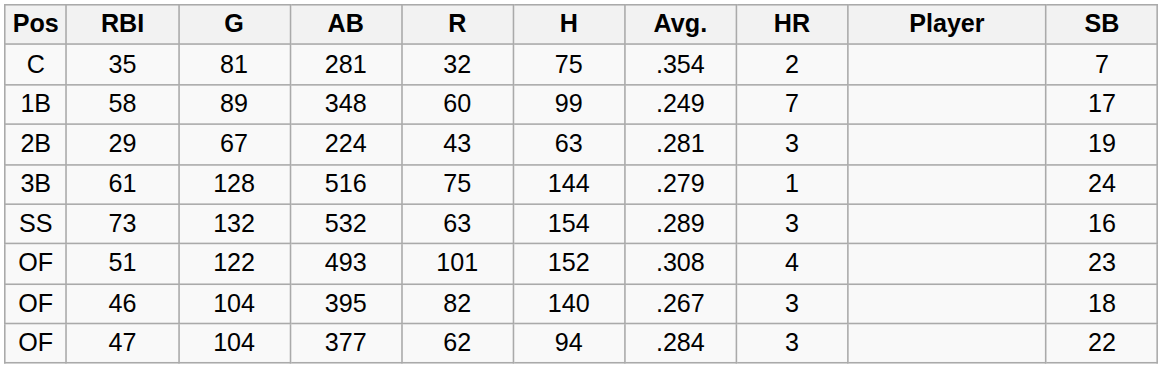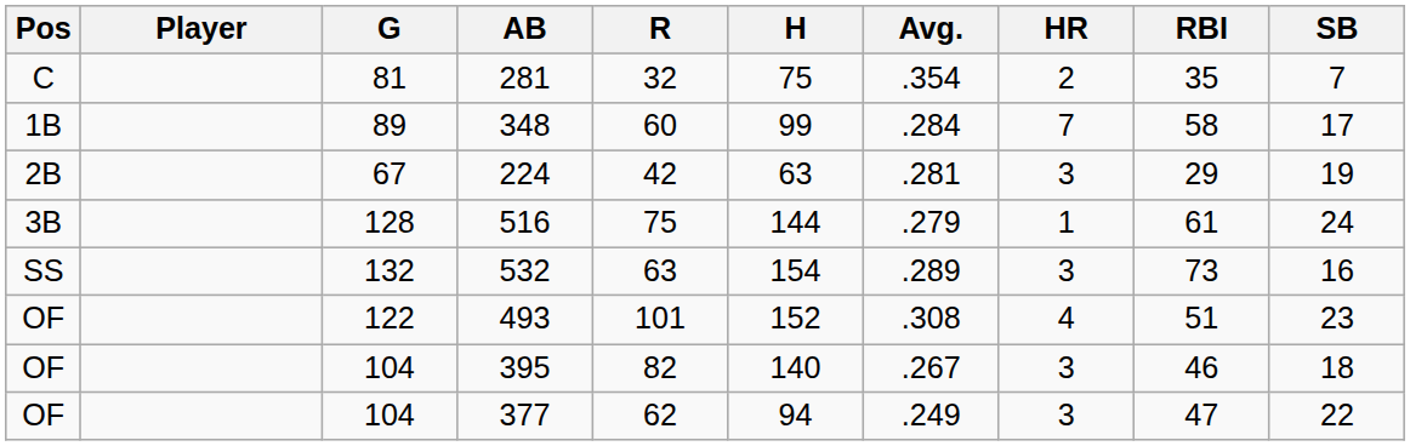 <table class="wikitable sortable">
 <tr>
 <th bgcolor="#DDDDFF" width="5%">Pos</th>
-<th bgcolor="#DDDDFF" width="9%">RBI</th>
+<th bgcolor="#DDDDFF" width="16%">Player</th>
 <th bgcolor="#DDDDFF" width="9%">G</th>
 <th bgcolor="#DDDDFF" width="9%">AB</th>
 <th bgcolor="#DDDDFF" width="9%">R</th>
 <th bgcolor="#DDDDFF" width="9%">H</th>
 <th bgcolor="#DDDDFF" width="9%">Avg.</th>
 <th bgcolor="#DDDDFF" width="9%">HR</th>
-<th bgcolor="#DDDDFF" width="16%">Player</th>
+<th bgcolor="#DDDDFF" width="9%">RBI</th>
 <th bgcolor="#DDDDFF" width="9%">SB</th>
 </tr>
 <tr align="center">
 <td>C</td>
-<td>35</td>
+<td></td>
 <td>81</td>
 <td>281</td>
 <td>32</td>
 <td>75</td>
 <td>.354</td>
 <td>2</td>
-<td></td>
+<td>35</td>
 <td>7</td>
 </tr>
 <tr align="center">
 <td>1B</td>
-<td>58</td>
+<td></td>
 <td>89</td>
 <td>348</td>
 <td>60</td>
 <td>99</td>
-<td>.249</td>
+<td>.284</td>
 <td>7</td>
-<td></td>
+<td>58</td>
 <td>17</td>
 </tr>
 <tr align="center">
 <td>2B</td>
-<td>29</td>
+<td></td>
 <td>67</td>
 <td>224</td>
-<td>43</td>
+<td>42</td>
 <td>63</td>
 <td>.281</td>
 <td>3</td>
-<td></td>
+<td>29</td>
 <td>19</td>
 </tr>
 <tr align="center">
 <td>3B</td>
-<td>61</td>
+<td></td>
 <td>128</td>
 <td>516</td>
 <td>75</td>
 <td>144</td>
 <td>.279</td>
 <td>1</td>
-<td></td>
+<td>61</td>
 <td>24</td>
 </tr>
 <tr align="center">
 <td>SS</td>
-<td>73</td>
+<td></td>
 <td>132</td>
 <td>532</td>
 <td>63</td>
 <td>154</td>
 <td>.289</td>
 <td>3</td>
-<td></td>
+<td>73</td>
 <td>16</td>
 </tr>
 <tr align="center">
 <td>OF</td>
-<td>51</td>
+<td></td>
 <td>122</td>
 <td>493</td>
 <td>101</td>
 <td>152</td>
 <td>.308</td>
 <td>4</td>
-<td></td>
+<td>51</td>
 <td>23</td>
 </tr>
 <tr align="center">
 <td>OF</td>
-<td>46</td>
+<td></td>
 <td>104</td>
 <td>395</td>
 <td>82</td>
 <td>140</td>
 <td>.267</td>
 <td>3</td>
-<td></td>
+<td>46</td>
 <td>18</td>
 </tr>
 <tr align="center">
 <td>OF</td>
-<td>47</td>
+<td></td>
 <td>104</td>
 <td>377</td>
 <td>62</td>
 <td>94</td>
-<td>.284</td>
+<td>.249</td>
 <td>3</td>
-<td></td>
+<td>47</td>
 <td>22</td>
 </tr>
 </table>
